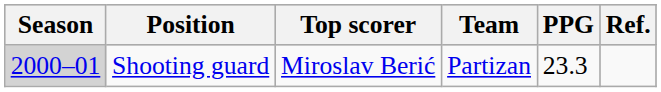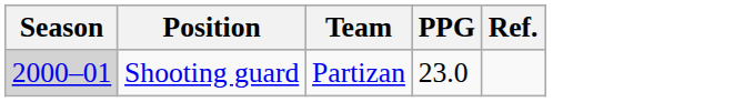 <table class="wikitable sortable">
 <tr>
 <th>Season</th>
 <th>Position</th>
-<th>Top scorer</th>
 <th>Team</th>
 <th>PPG</th>
 <th>Ref.</th>
 </tr>
 <tr>
 <td style="background: lightgrey; text-align:center;"><a href='#'>2000–01</a></td>
 <td><a href='#'>Shooting guard</a></td>
-<td> <a href='#'>Miroslav Berić</a></td>
 <td><a href='#'>Partizan</a></td>
-<td>23.3</td>
+<td>23.0</td>
 <td style="text-align:center;"></td>
 </tr>
 </table>
